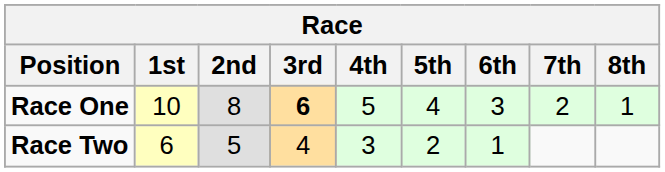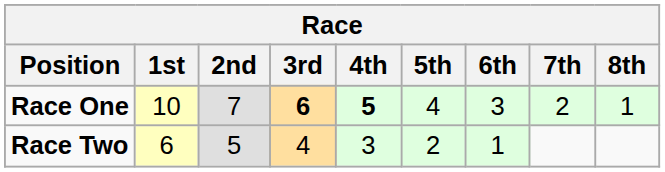 <table class="wikitable" style="font-size:85%; text-align:center">
 <tr>
 <th colspan=11>Race</th>
 </tr>
 <tr>
 <th>Position</th>
 <th> 1st </th>
 <th> 2nd </th>
 <th> 3rd </th>
 <th> 4th </th>
 <th> 5th </th>
 <th> 6th </th>
 <th> 7th </th>
 <th> 8th </th>
 </tr>
 <tr>
 <td align="left"><strong>Race One</strong></td>
 <td style="background:#FFFFBF;">10</td>
-<td style="background:#DFDFDF;">8</td>
+<td style="background:#DFDFDF;">7</td>
 <td style="background:#FFDF9F;"><strong>6</strong></td>
-<td style="background:#dfffdf;">5</td>
+<td style="background:#dfffdf;"><strong>5</strong></td>
 <td style="background:#dfffdf;">4</td>
 <td style="background:#dfffdf;">3</td>
 <td style="background:#dfffdf;">2</td>
 <td style="background:#dfffdf;">1</td>
 </tr>
 <tr>
 <td align="left"><strong>Race Two</strong></td>
 <td style="background:#FFFFBF;">6</td>
 <td style="background:#DFDFDF;">5</td>
 <td style="background:#FFDF9F;">4</td>
 <td style="background:#dfffdf;">3</td>
 <td style="background:#dfffdf;">2</td>
 <td style="background:#dfffdf;">1</td>
 <td></td>
 <td></td>
 </tr>
 </table>
